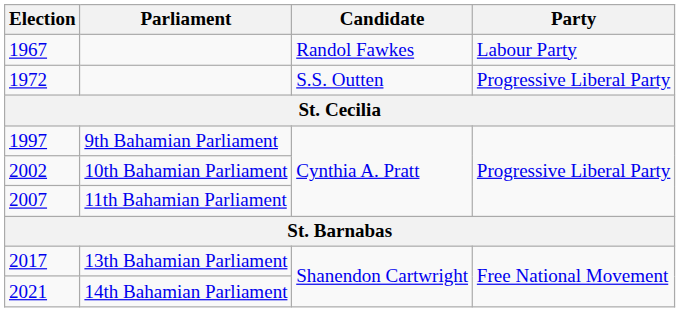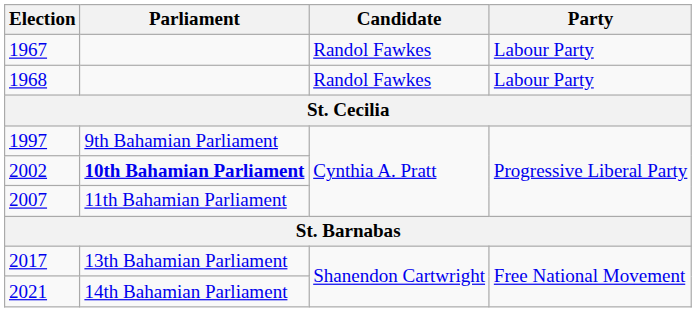 <table class="wikitable">
 <tr>
 <th>Election</th>
 <th>Parliament</th>
 <th>Candidate</th>
 <th>Party</th>
 </tr>
 <tr>
 <td><a href='#'>1967</a></td>
 <td></td>
 <td><a href='#'>Randol Fawkes</a></td>
 <td><a href='#'>Labour Party</a></td>
 </tr>
 <tr>
-<td><a href='#'>1972</a></td>
+<td><a href='#'>1968</a></td>
 <td></td>
-<td><a href='#'>S.S. Outten</a></td>
-<td><a href='#'>Progressive Liberal Party</a></td>
+<td><a href='#'>Randol Fawkes</a></td>
+<td><a href='#'>Labour Party</a></td>
 </tr>
 <tr>
 <th colspan="4">St. Cecilia</th>
 </tr>
 <tr>
 <td><a href='#'>1997</a></td>
 <td><a href='#'>9th Bahamian Parliament</a></td>
 <td rowspan="3"><a href='#'>Cynthia A. Pratt</a></td>
 <td rowspan="3"><a href='#'>Progressive Liberal Party</a></td>
 </tr>
 <tr>
 <td><a href='#'>2002</a></td>
-<td><a href='#'>10th Bahamian Parliament</a></td>
+<td><strong><a href='#'>10th Bahamian Parliament</a></strong></td>
 </tr>
 <tr>
 <td><a href='#'>2007</a></td>
 <td><a href='#'>11th Bahamian Parliament</a></td>
 </tr>
 <tr>
 <th colspan="4">St. Barnabas</th>
 </tr>
 <tr>
 <td><a href='#'>2017</a></td>
 <td><a href='#'>13th Bahamian Parliament</a></td>
 <td rowspan="2"><a href='#'>Shanendon Cartwright</a></td>
 <td rowspan="2"><a href='#'>Free National Movement</a></td>
 </tr>
 <tr>
 <td><a href='#'>2021</a></td>
 <td><a href='#'>14th Bahamian Parliament</a></td>
 </tr>
 </table>
